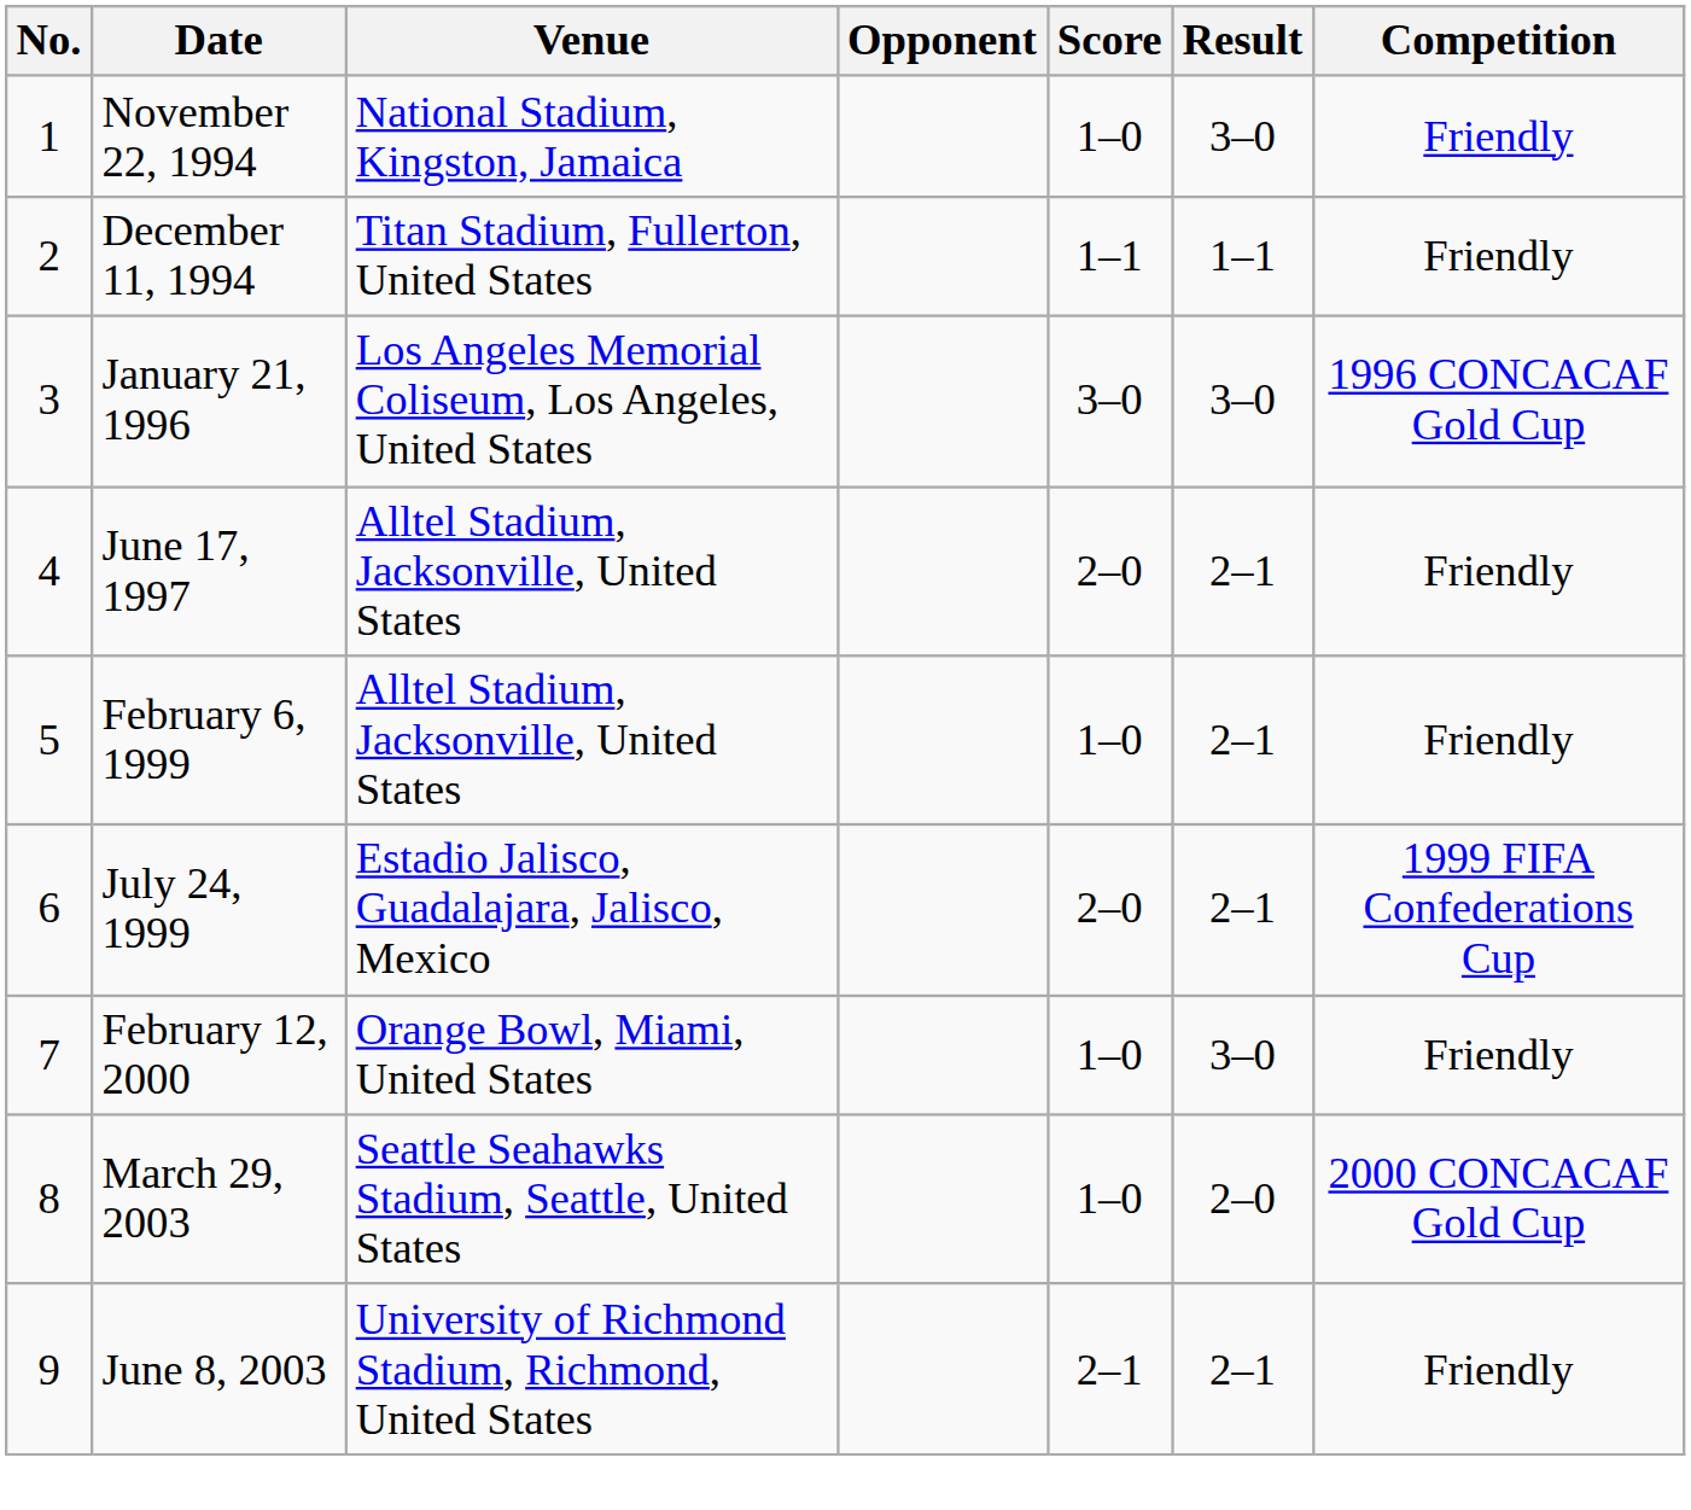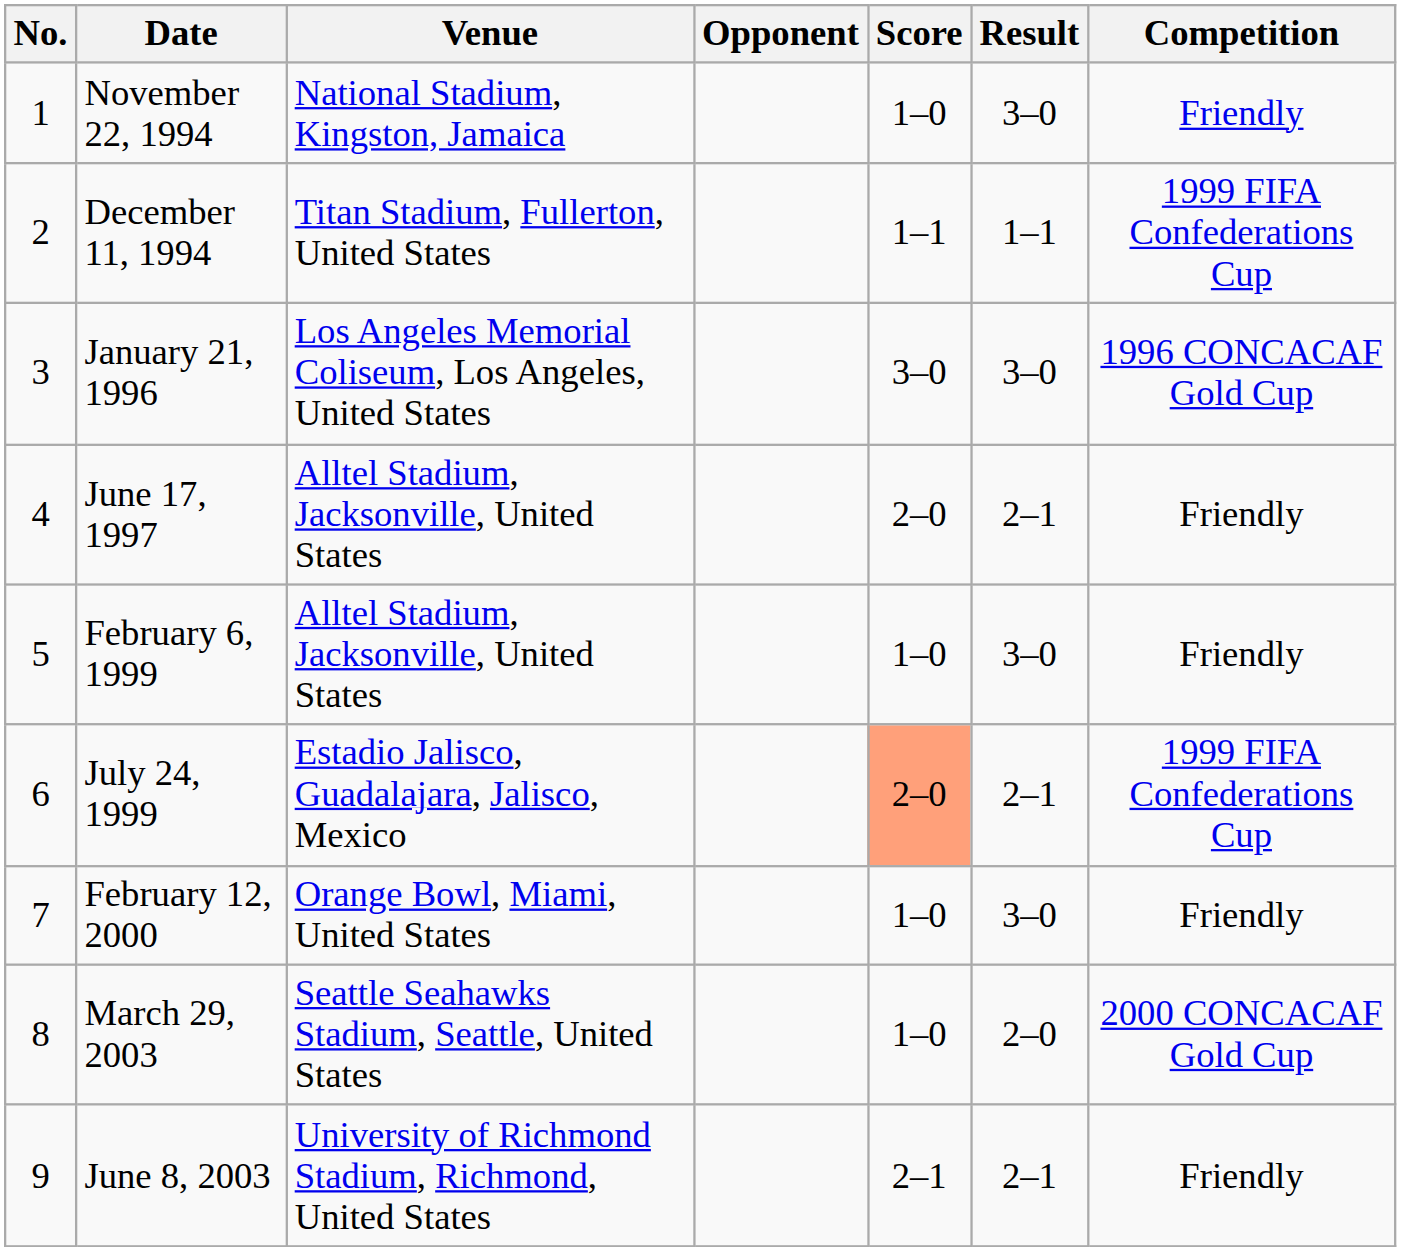 <table class="wikitable sortable">
 <tr>
 <th scope="col">No.</th>
 <th scope="col">Date</th>
 <th scope="col">Venue</th>
 <th scope="col">Opponent</th>
 <th scope="col">Score</th>
 <th scope="col">Result</th>
 <th scope="col">Competition</th>
 </tr>
 <tr>
 <td align="center">1</td>
 <td>November 22, 1994</td>
 <td><a href='#'>National Stadium</a>, <a href='#'>Kingston, Jamaica</a></td>
 <td></td>
 <td align="center">1–0</td>
 <td align="center">3–0</td>
 <td align="center"><a href='#'>Friendly</a></td>
 </tr>
 <tr>
 <td align="center">2</td>
 <td>December 11, 1994</td>
 <td><a href='#'>Titan Stadium</a>, <a href='#'>Fullerton</a>, United States</td>
 <td></td>
 <td align="center">1–1</td>
 <td align="center">1–1</td>
-<td align="center">Friendly</td>
+<td align="center"><a href='#'>1999 FIFA Confederations Cup</a></td>
 </tr>
 <tr>
 <td align="center">3</td>
 <td>January 21, 1996</td>
 <td><a href='#'>Los Angeles Memorial Coliseum</a>, Los Angeles, United States</td>
 <td></td>
 <td align="center">3–0</td>
 <td align="center">3–0</td>
 <td align="center"><a href='#'>1996 CONCACAF Gold Cup</a></td>
 </tr>
 <tr>
 <td align="center">4</td>
 <td>June 17, 1997</td>
 <td><a href='#'>Alltel Stadium</a>, <a href='#'>Jacksonville</a>, United States</td>
 <td></td>
 <td align="center">2–0</td>
 <td align="center">2–1</td>
 <td align="center">Friendly</td>
 </tr>
 <tr>
 <td align="center">5</td>
 <td>February 6, 1999</td>
 <td><a href='#'>Alltel Stadium</a>, <a href='#'>Jacksonville</a>, United States</td>
 <td></td>
 <td align="center">1–0</td>
-<td align="center">2–1</td>
+<td align="center">3–0</td>
 <td align="center">Friendly</td>
 </tr>
 <tr>
 <td align="center">6</td>
 <td>July 24, 1999</td>
 <td><a href='#'>Estadio Jalisco</a>, <a href='#'>Guadalajara</a>, <a href='#'>Jalisco</a>, Mexico</td>
 <td></td>
-<td align="center">2–0</td>
+<td align="center" style="background: lightsalmon;">2–0</td>
 <td align="center">2–1</td>
 <td align="center"><a href='#'>1999 FIFA Confederations Cup</a></td>
 </tr>
 <tr>
 <td align="center">7</td>
 <td>February 12, 2000</td>
 <td><a href='#'>Orange Bowl</a>, <a href='#'>Miami</a>, United States</td>
 <td></td>
 <td align="center">1–0</td>
 <td align="center">3–0</td>
 <td align="center">Friendly</td>
 </tr>
 <tr>
 <td align="center">8</td>
 <td>March 29, 2003</td>
 <td><a href='#'>Seattle Seahawks Stadium</a>, <a href='#'>Seattle</a>, United States</td>
 <td></td>
 <td align="center">1–0</td>
 <td align="center">2–0</td>
 <td align="center"><a href='#'>2000 CONCACAF Gold Cup</a></td>
 </tr>
 <tr>
 <td align="center">9</td>
 <td>June 8, 2003</td>
 <td><a href='#'>University of Richmond Stadium</a>, <a href='#'>Richmond</a>, United States</td>
 <td></td>
 <td align="center">2–1</td>
 <td align="center">2–1</td>
 <td align="center">Friendly</td>
 </tr>
 </table>
